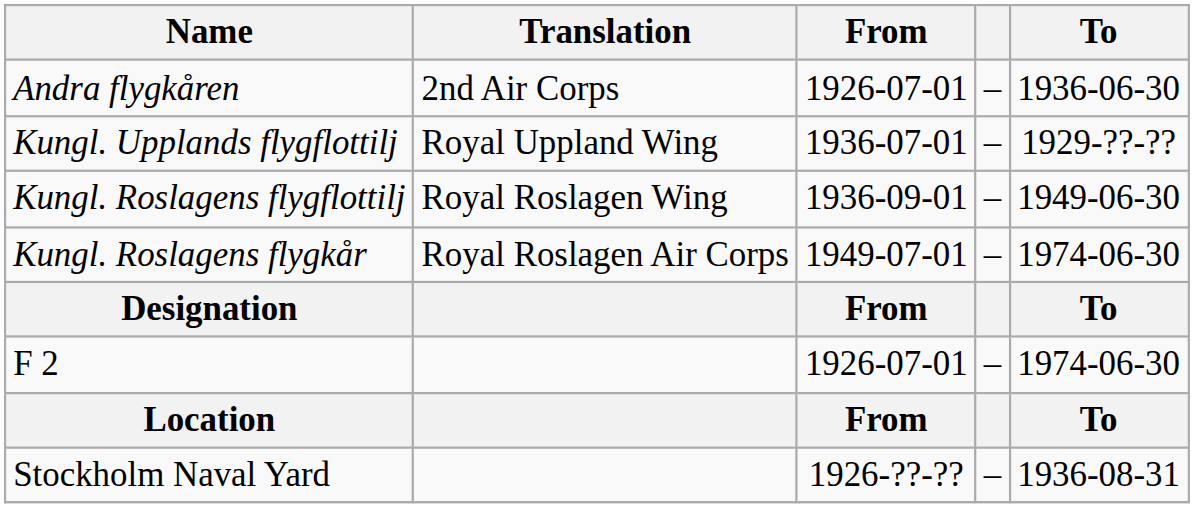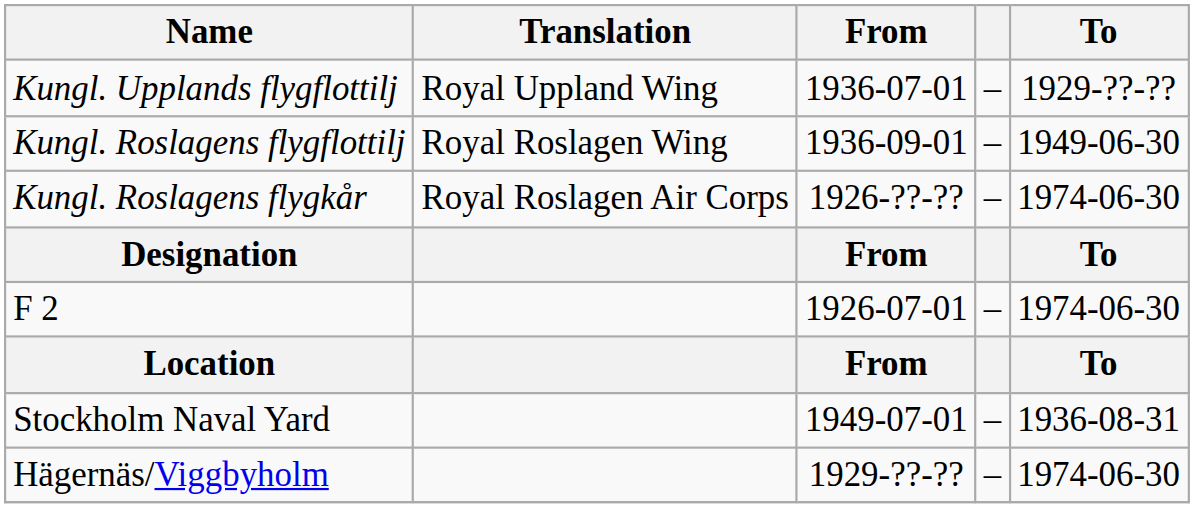 <table class="wikitable">
 <tr>
 <th style="font-weight:bold;">Name</th>
 <th style="font-weight:bold;">Translation</th>
 <th style="text-align: center; font-weight:bold;">From</th>
 <th></th>
 <th style="text-align: center; font-weight:bold;">To</th>
-</tr>
-<tr>
-<td style="font-style:italic;">Andra flygkåren</td>
-<td>2nd Air Corps</td>
-<td>1926-07-01</td>
-<td>–</td>
-<td>1936-06-30</td>
 </tr>
 <tr>
 <td style="font-style:italic;">Kungl. Upplands flygflottilj</td>
 <td>Royal Uppland Wing</td>
 <td>1936-07-01</td>
 <td>–</td>
 <td style="text-align: center;">1929-??-??</td>
 </tr>
 <tr>
 <td style="font-style:italic;">Kungl. Roslagens flygflottilj</td>
 <td>Royal Roslagen Wing</td>
 <td>1936-09-01</td>
 <td>–</td>
 <td>1949-06-30</td>
 </tr>
 <tr>
 <td style="font-style:italic;">Kungl. Roslagens flygkår</td>
 <td>Royal Roslagen Air Corps</td>
-<td>1949-07-01</td>
+<td style="text-align: center;">1926-??-??</td>
 <td>–</td>
 <td>1974-06-30</td>
 </tr>
 <tr>
 <th style="font-weight:bold;">Designation</th>
 <th style="font-weight:bold;"></th>
 <th style="text-align: center; font-weight:bold;">From</th>
 <th></th>
 <th style="text-align: center; font-weight:bold;">To</th>
 </tr>
 <tr>
 <td>F 2</td>
 <td></td>
 <td style="text-align: center;">1926-07-01</td>
 <td style="text-align: center;">–</td>
 <td style="text-align: center;">1974-06-30</td>
 </tr>
 <tr>
 <th style="font-weight:bold;">Location</th>
 <th style="font-weight:bold;"></th>
 <th style="text-align: center; font-weight:bold;">From</th>
 <th></th>
 <th style="text-align: center; font-weight:bold;">To</th>
 </tr>
 <tr>
 <td>Stockholm Naval Yard</td>
 <td></td>
-<td style="text-align: center;">1926-??-??</td>
+<td>1949-07-01</td>
 <td style="text-align: center;">–</td>
 <td>1936-08-31</td>
 </tr>
 <tr>
+<td>Hägernäs/<a href='#'>Viggbyholm</a></td>
+<td></td>
+<td style="text-align: center;">1929-??-??</td>
+<td style="text-align: center;">–</td>
+<td style="text-align: center;">1974-06-30</td>
+</tr>
+<tr>
 </tr>
 </table>
